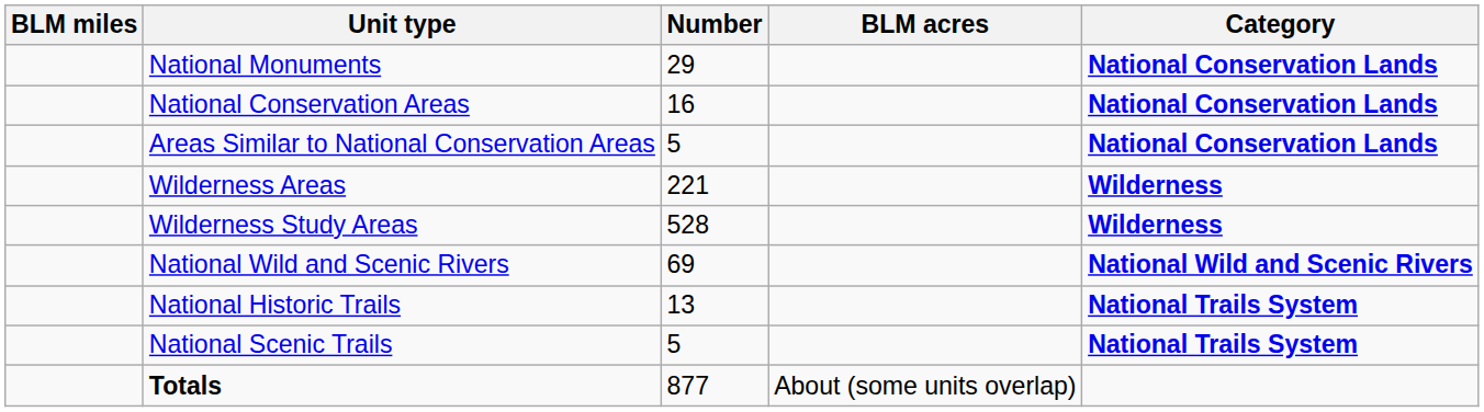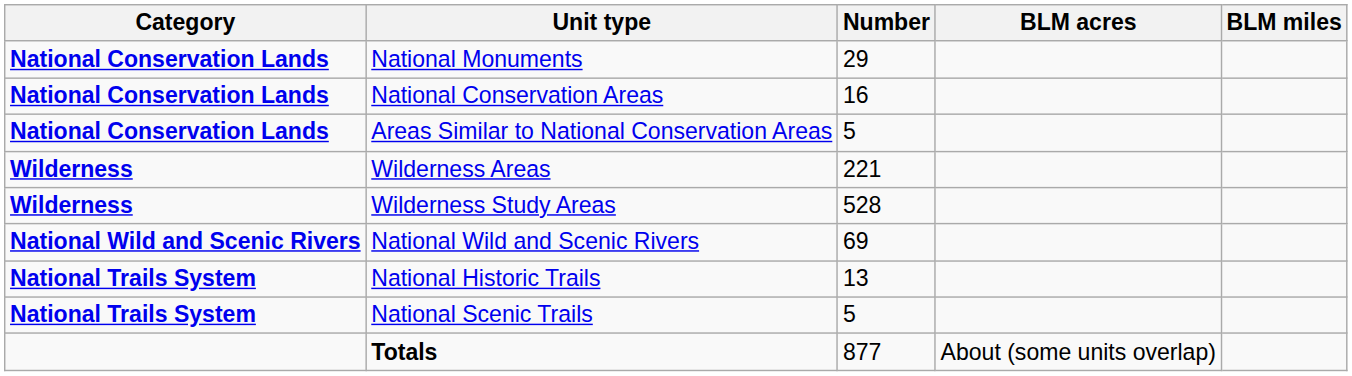 <table class="wikitable sortable" >
 <tr>
-<th>BLM miles</th>
+<th>Category</th>
 <th>Unit type</th>
 <th>Number</th>
 <th>BLM acres</th>
-<th>Category</th>
+<th>BLM miles</th>
 </tr>
 <tr ->
-<td></td>
+<td><strong><a href='#'>National Conservation Lands</a></strong></td>
 <td><a href='#'>National Monuments</a></td>
 <td>29</td>
 <td></td>
-<td><strong><a href='#'>National Conservation Lands</a></strong></td>
+<td></td>
 </tr>
 <tr ->
-<td></td>
+<td><strong><a href='#'>National Conservation Lands</a></strong></td>
 <td><a href='#'>National Conservation Areas</a></td>
 <td>16</td>
 <td></td>
-<td><strong><a href='#'>National Conservation Lands</a></strong></td>
+<td></td>
 </tr>
 <tr ->
-<td></td>
+<td><strong><a href='#'>National Conservation Lands</a></strong></td>
 <td><a href='#'>Areas Similar to National Conservation Areas</a></td>
 <td>5</td>
 <td></td>
-<td><strong><a href='#'>National Conservation Lands</a></strong></td>
+<td></td>
 </tr>
 <tr ->
-<td></td>
+<td><strong><a href='#'>Wilderness</a></strong></td>
 <td><a href='#'>Wilderness Areas</a></td>
 <td>221</td>
 <td></td>
-<td><strong><a href='#'>Wilderness</a></strong></td>
+<td></td>
 </tr>
 <tr ->
-<td></td>
+<td><strong><a href='#'>Wilderness</a></strong></td>
 <td><a href='#'>Wilderness Study Areas</a></td>
 <td>528</td>
 <td></td>
-<td><strong><a href='#'>Wilderness</a></strong></td>
+<td></td>
 </tr>
 <tr ->
-<td></td>
+<td><strong><a href='#'>National Wild and Scenic Rivers</a></strong></td>
 <td><a href='#'>National Wild and Scenic Rivers</a></td>
 <td>69</td>
 <td></td>
-<td><strong><a href='#'>National Wild and Scenic Rivers</a></strong></td>
+<td></td>
 </tr>
 <tr ->
-<td></td>
+<td><strong><a href='#'>National Trails System</a></strong></td>
 <td><a href='#'>National Historic Trails</a></td>
 <td>13</td>
 <td></td>
-<td><strong><a href='#'>National Trails System</a></strong></td>
+<td></td>
 </tr>
 <tr ->
-<td></td>
+<td><strong><a href='#'>National Trails System</a></strong></td>
 <td><a href='#'>National Scenic Trails</a></td>
 <td>5</td>
 <td></td>
-<td><strong><a href='#'>National Trails System</a></strong></td>
+<td></td>
 </tr>
 <tr ->
 <td></td>
 <td><strong>Totals</strong></td>
 <td>877</td>
 <td>About  (some units overlap)</td>
 <td></td>
 </tr>
 </table>
